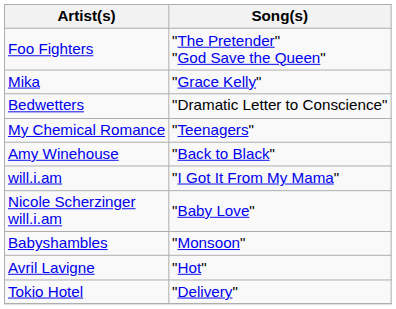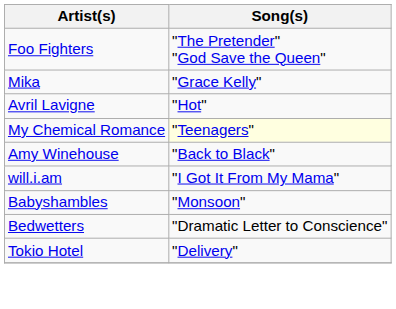 <table class="wikitable">
 <tr>
 <th>Artist(s)</th>
 <th>Song(s)</th>
 </tr>
 <tr>
 <td><a href='#'>Foo Fighters</a></td>
 <td>"<a href='#'>The Pretender</a>"<br>"<a href='#'>God Save the Queen</a>"</td>
 </tr>
 <tr>
 <td><a href='#'>Mika</a></td>
 <td>"<a href='#'>Grace Kelly</a>"</td>
 </tr>
 <tr>
-<td><a href='#'>Bedwetters</a></td>
-<td>"Dramatic Letter to Conscience"</td>
+<td><a href='#'>Avril Lavigne</a></td>
+<td>"<a href='#'>Hot</a>"</td>
 </tr>
 <tr>
 <td><a href='#'>My Chemical Romance</a></td>
-<td>"<a href='#'>Teenagers</a>"</td>
+<td style="background: lightyellow;">"<a href='#'>Teenagers</a>"</td>
 </tr>
 <tr>
 <td><a href='#'>Amy Winehouse</a></td>
 <td>"<a href='#'>Back to Black</a>"</td>
 </tr>
 <tr>
 <td><a href='#'>will.i.am</a></td>
 <td>"<a href='#'>I Got It From My Mama</a>"</td>
 </tr>
 <tr>
-<td><a href='#'>Nicole Scherzinger</a><br><a href='#'>will.i.am</a></td>
-<td>"<a href='#'>Baby Love</a>"</td>
-</tr>
-<tr>
 <td><a href='#'>Babyshambles</a></td>
 <td>"<a href='#'>Monsoon</a>"</td>
 </tr>
 <tr>
-<td><a href='#'>Avril Lavigne</a></td>
-<td>"<a href='#'>Hot</a>"</td>
+<td><a href='#'>Bedwetters</a></td>
+<td>"Dramatic Letter to Conscience"</td>
 </tr>
 <tr>
 <td><a href='#'>Tokio Hotel</a></td>
 <td>"<a href='#'>Delivery</a>"</td>
 </tr>
 <tr>
 </tr>
 </table>
